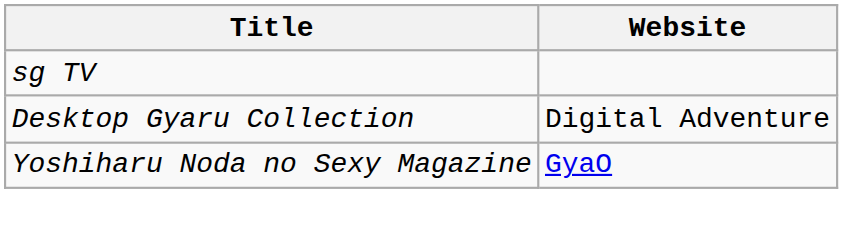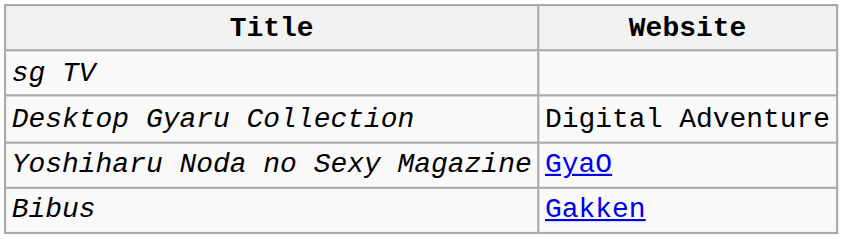 <table class="wikitable">
 <tr>
 <th>Title</th>
 <th>Website</th>
 </tr>
 <tr>
 <td><em>sg TV</em></td>
 <td></td>
 </tr>
 <tr>
 <td><em>Desktop Gyaru Collection</em></td>
 <td>Digital Adventure</td>
 </tr>
 <tr>
 <td><em>Yoshiharu Noda no Sexy Magazine</em></td>
 <td><a href='#'>GyaO</a></td>
 </tr>
+<tr>
+<td><em>Bibus</em></td>
+<td><a href='#'>Gakken</a></td>
+</tr>
 </table>
